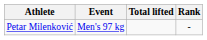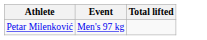 <table class="wikitable">
 <tr>
 <th>Athlete</th>
 <th>Event</th>
 <th>Total lifted</th>
-<th>Rank</th>
 </tr>
 <tr>
 <td><a href='#'>Petar Milenković</a></td>
 <td><a href='#'>Men's 97 kg</a></td>
 <td align="center"></td>
-<td align="center">-</td>
 </tr>
 </table>
